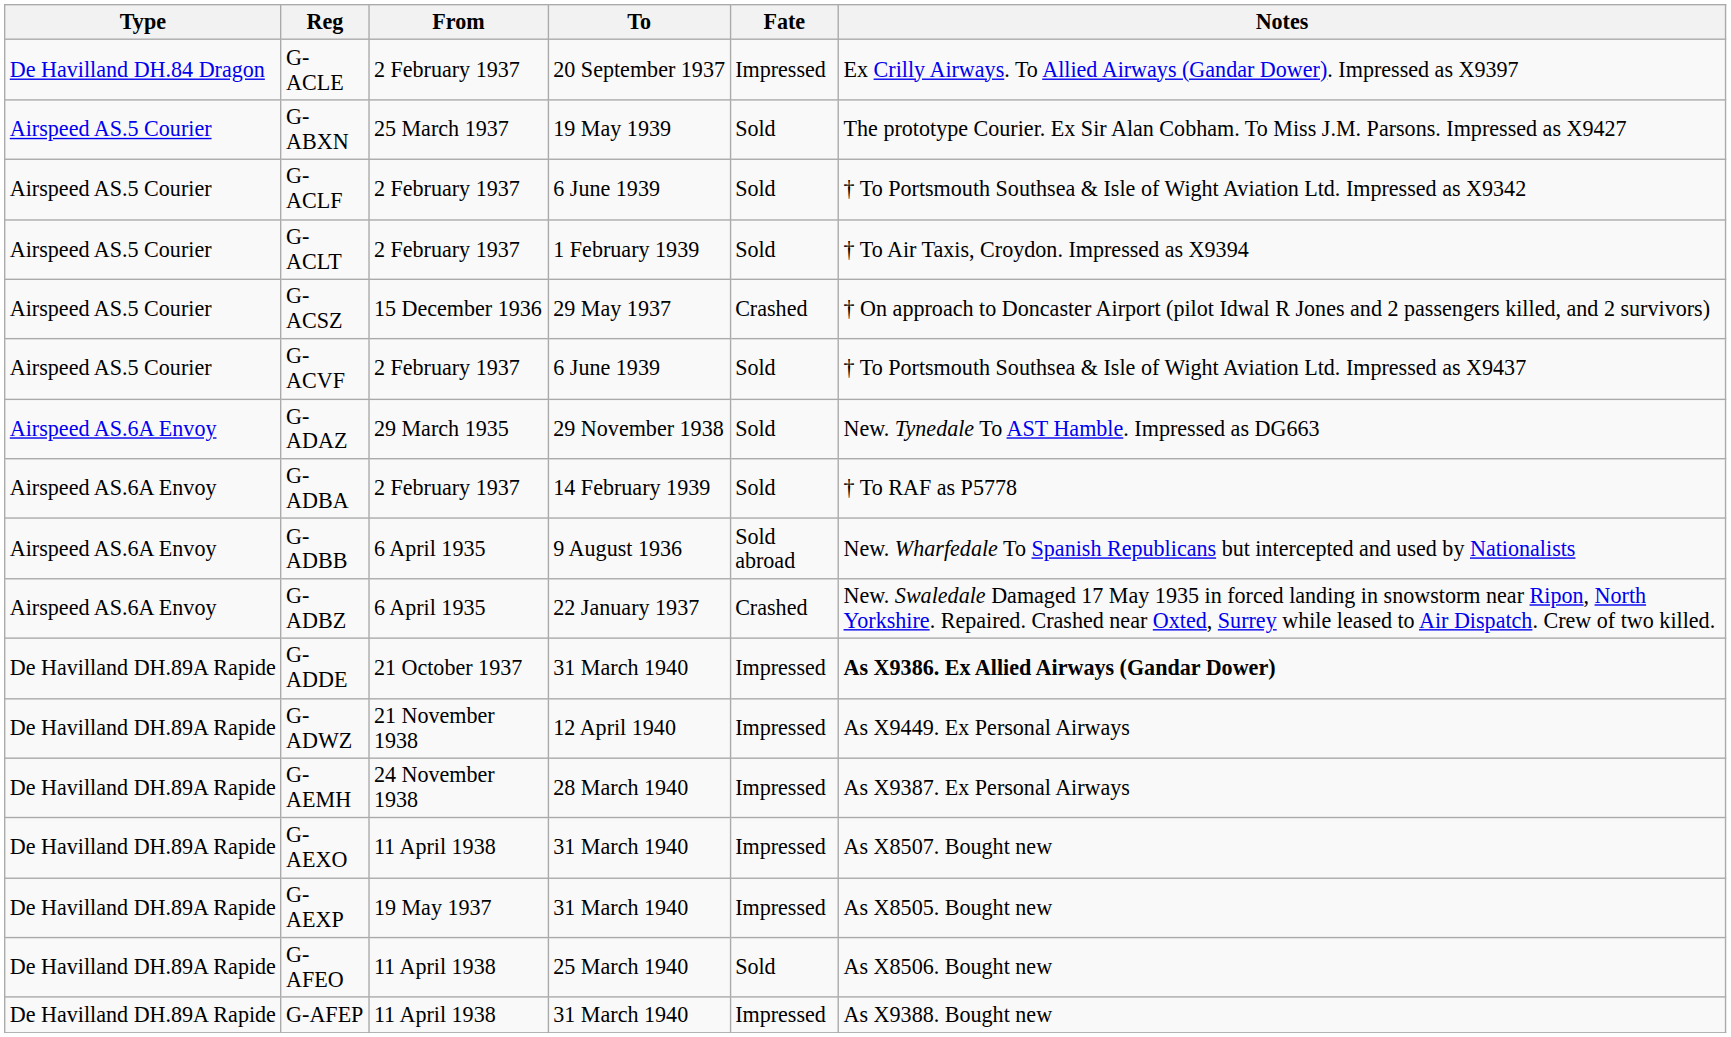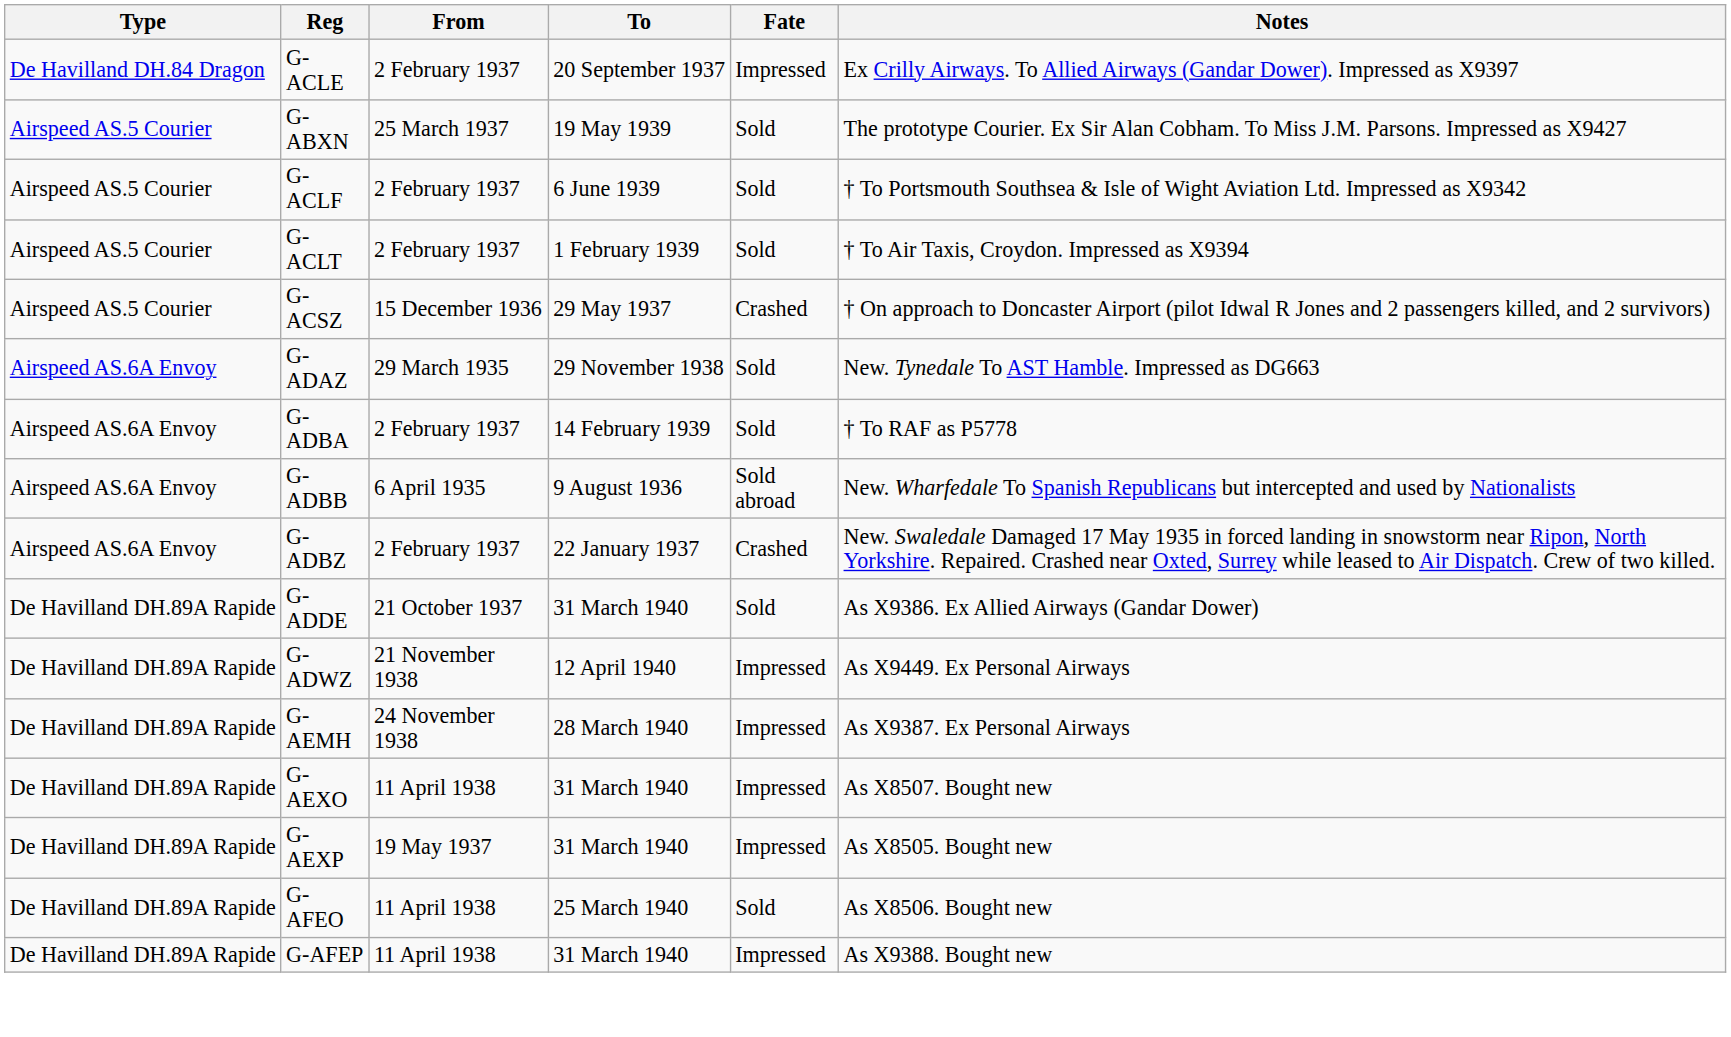 <table class="wikitable sortable">
 <tr>
 <th scope="col">Type</th>
 <th scope="col">Reg</th>
 <th scope="col">From</th>
 <th scope="col">To</th>
 <th scope="col">Fate</th>
 <th scope="col" class="unsortable">Notes</th>
 </tr>
 <tr>
 <td><a href='#'>De Havilland DH.84 Dragon</a></td>
 <td>G-ACLE</td>
 <td>2 February 1937</td>
 <td style="white-space: nowrap;">20 September 1937</td>
 <td>Impressed</td>
 <td>Ex <a href='#'>Crilly Airways</a>. To <a href='#'>Allied Airways (Gandar Dower)</a>. Impressed as X9397</td>
 </tr>
 <tr>
 <td><a href='#'>Airspeed AS.5 Courier</a></td>
 <td>G-ABXN</td>
 <td>25 March 1937</td>
 <td>19 May 1939</td>
 <td>Sold</td>
 <td>The prototype Courier. Ex Sir Alan Cobham. To Miss J.M. Parsons. Impressed as X9427</td>
 </tr>
 <tr>
 <td>Airspeed AS.5 Courier</td>
 <td>G-ACLF</td>
 <td>2 February 1937</td>
 <td>6 June 1939</td>
 <td>Sold</td>
 <td>† To Portsmouth Southsea & Isle of Wight Aviation Ltd. Impressed as X9342</td>
 </tr>
 <tr>
 <td>Airspeed AS.5 Courier</td>
 <td>G-ACLT</td>
 <td>2 February 1937</td>
 <td>1 February 1939</td>
 <td>Sold</td>
 <td>† To Air Taxis, Croydon. Impressed as X9394</td>
 </tr>
 <tr>
 <td>Airspeed AS.5 Courier</td>
 <td>G-ACSZ</td>
 <td style="white-space: nowrap;">15 December 1936</td>
 <td>29 May 1937</td>
 <td>Crashed</td>
 <td>† On approach to Doncaster Airport (pilot Idwal R Jones and 2 passengers killed, and 2 survivors)</td>
 </tr>
 <tr>
-<td>Airspeed AS.5 Courier</td>
-<td>G-ACVF</td>
-<td>2 February 1937</td>
-<td>6 June 1939</td>
-<td>Sold</td>
-<td>† To Portsmouth Southsea & Isle of Wight Aviation Ltd. Impressed as X9437</td>
-</tr>
-<tr>
 <td><a href='#'>Airspeed AS.6A Envoy</a></td>
 <td>G-ADAZ</td>
 <td>29 March 1935</td>
 <td>29 November 1938</td>
 <td>Sold</td>
 <td>New. <em>Tynedale</em> To <a href='#'>AST Hamble</a>. Impressed as DG663</td>
 </tr>
 <tr>
 <td>Airspeed AS.6A Envoy</td>
 <td>G-ADBA</td>
 <td>2 February 1937</td>
 <td>14 February 1939</td>
 <td>Sold</td>
 <td>† To RAF as P5778</td>
 </tr>
 <tr>
 <td>Airspeed AS.6A Envoy</td>
 <td>G-ADBB</td>
 <td>6 April 1935</td>
 <td>9 August 1936</td>
 <td>Sold abroad</td>
 <td>New. <em>Wharfedale</em> To <a href='#'>Spanish Republicans</a> but intercepted and used by <a href='#'>Nationalists</a></td>
 </tr>
 <tr>
 <td>Airspeed AS.6A Envoy</td>
 <td>G-ADBZ</td>
-<td>6 April 1935</td>
+<td>2 February 1937</td>
 <td>22 January 1937</td>
 <td>Crashed</td>
 <td>New. <em>Swaledale</em> Damaged 17 May 1935 in forced landing in snowstorm near <a href='#'>Ripon</a>, <a href='#'>North Yorkshire</a>. Repaired. Crashed near <a href='#'>Oxted</a>, <a href='#'>Surrey</a> while leased to <a href='#'>Air Dispatch</a>. Crew of two killed.</td>
 </tr>
 <tr>
 <td style="white-space: nowrap;">De Havilland DH.89A Rapide</td>
 <td>G-ADDE</td>
 <td>21 October 1937</td>
 <td>31 March 1940</td>
-<td>Impressed</td>
-<td><strong>As X9386. Ex Allied Airways (Gandar Dower)</strong></td>
+<td>Sold</td>
+<td>As X9386. Ex Allied Airways (Gandar Dower)</td>
 </tr>
 <tr>
 <td>De Havilland DH.89A Rapide</td>
 <td>G-ADWZ</td>
 <td>21 November 1938</td>
 <td>12 April 1940</td>
 <td>Impressed</td>
 <td>As X9449. Ex Personal Airways</td>
 </tr>
 <tr>
 <td>De Havilland DH.89A Rapide</td>
 <td>G-AEMH</td>
 <td>24 November 1938</td>
 <td>28 March 1940</td>
 <td>Impressed</td>
 <td>As X9387. Ex Personal Airways</td>
 </tr>
 <tr>
 <td>De Havilland DH.89A Rapide</td>
 <td>G-AEXO</td>
 <td>11 April 1938</td>
 <td>31 March 1940</td>
 <td>Impressed</td>
 <td>As X8507. Bought new</td>
 </tr>
 <tr>
 <td>De Havilland DH.89A Rapide</td>
 <td>G-AEXP</td>
 <td>19 May 1937</td>
 <td>31 March 1940</td>
 <td>Impressed</td>
 <td>As X8505. Bought new</td>
 </tr>
 <tr>
 <td>De Havilland DH.89A Rapide</td>
 <td>G-AFEO</td>
 <td>11 April 1938</td>
 <td>25 March 1940</td>
 <td>Sold</td>
 <td>As X8506. Bought new</td>
 </tr>
 <tr>
 <td>De Havilland DH.89A Rapide</td>
 <td>G-AFEP</td>
 <td>11 April 1938</td>
 <td>31 March 1940</td>
 <td>Impressed</td>
 <td>As X9388. Bought new</td>
 </tr>
 </table>
